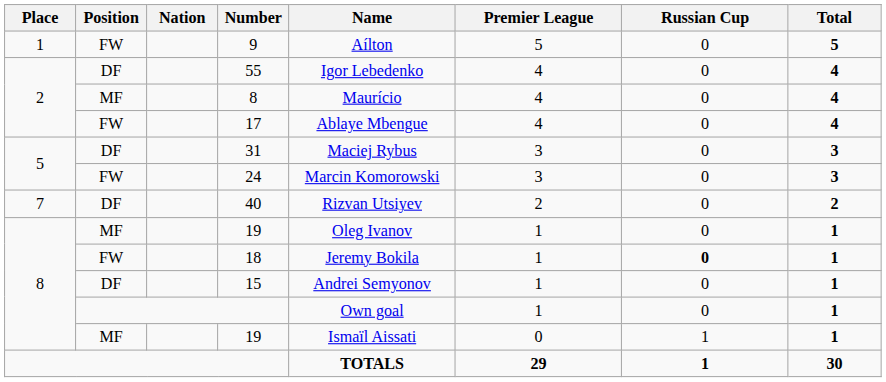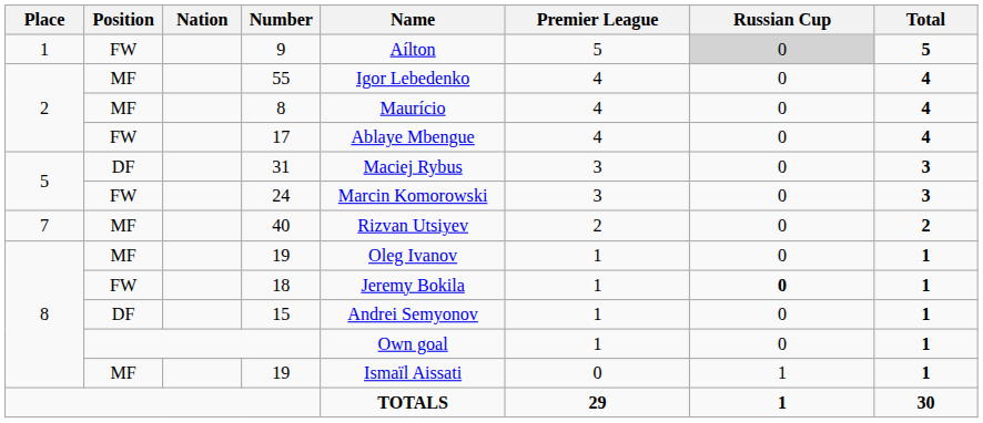 <table class="wikitable" style="font-size: 95%; text-align: center;">
 <tr>
 <th width=60>Place</th>
 <th width=60>Position</th>
 <th width=60>Nation</th>
 <th width=60>Number</th>
 <th width=150>Name</th>
 <th width=150>Premier League</th>
 <th width=150>Russian Cup</th>
 <th width=80><strong>Total</strong></th>
 </tr>
 <tr>
 <td>1</td>
 <td>FW</td>
 <td></td>
 <td>9</td>
 <td><a href='#'>Aílton</a></td>
 <td>5</td>
-<td>0</td>
+<td style="background: lightgrey;">0</td>
 <td><strong>5</strong></td>
 </tr>
 <tr>
 <td rowspan="3">2</td>
-<td>DF</td>
+<td>MF</td>
 <td></td>
 <td>55</td>
 <td><a href='#'>Igor Lebedenko</a></td>
 <td>4</td>
 <td>0</td>
 <td><strong>4</strong></td>
 </tr>
 <tr>
 <td>MF</td>
 <td></td>
 <td>8</td>
 <td><a href='#'>Maurício</a></td>
 <td>4</td>
 <td>0</td>
 <td><strong>4</strong></td>
 </tr>
 <tr>
 <td>FW</td>
 <td></td>
 <td>17</td>
 <td><a href='#'>Ablaye Mbengue</a></td>
 <td>4</td>
 <td>0</td>
 <td><strong>4</strong></td>
 </tr>
 <tr>
 <td rowspan="2">5</td>
 <td>DF</td>
 <td></td>
 <td>31</td>
 <td><a href='#'>Maciej Rybus</a></td>
 <td>3</td>
 <td>0</td>
 <td><strong>3</strong></td>
 </tr>
 <tr>
 <td>FW</td>
 <td></td>
 <td>24</td>
 <td><a href='#'>Marcin Komorowski</a></td>
 <td>3</td>
 <td>0</td>
 <td><strong>3</strong></td>
 </tr>
 <tr>
 <td>7</td>
-<td>DF</td>
+<td>MF</td>
 <td></td>
 <td>40</td>
 <td><a href='#'>Rizvan Utsiyev</a></td>
 <td>2</td>
 <td>0</td>
 <td><strong>2</strong></td>
 </tr>
 <tr>
 <td rowspan="5">8</td>
 <td>MF</td>
 <td></td>
 <td>19</td>
 <td><a href='#'>Oleg Ivanov</a></td>
 <td>1</td>
 <td>0</td>
 <td><strong>1</strong></td>
 </tr>
 <tr>
 <td>FW</td>
 <td></td>
 <td>18</td>
 <td><a href='#'>Jeremy Bokila</a></td>
 <td>1</td>
 <td><strong>0</strong></td>
 <td><strong>1</strong></td>
 </tr>
 <tr>
 <td>DF</td>
 <td></td>
 <td>15</td>
 <td><a href='#'>Andrei Semyonov</a></td>
 <td>1</td>
 <td>0</td>
 <td><strong>1</strong></td>
 </tr>
 <tr>
 <td colspan="3"></td>
 <td><a href='#'>Own goal</a></td>
 <td>1</td>
 <td>0</td>
 <td><strong>1</strong></td>
 </tr>
 <tr>
 <td>MF</td>
 <td></td>
 <td>19</td>
 <td><a href='#'>Ismaïl Aissati</a></td>
 <td>0</td>
 <td>1</td>
 <td><strong>1</strong></td>
 </tr>
 <tr>
 <td colspan="4"></td>
 <td><strong>TOTALS</strong></td>
 <td><strong>29</strong></td>
 <td><strong>1</strong></td>
 <td><strong>30</strong></td>
 </tr>
 </table>
